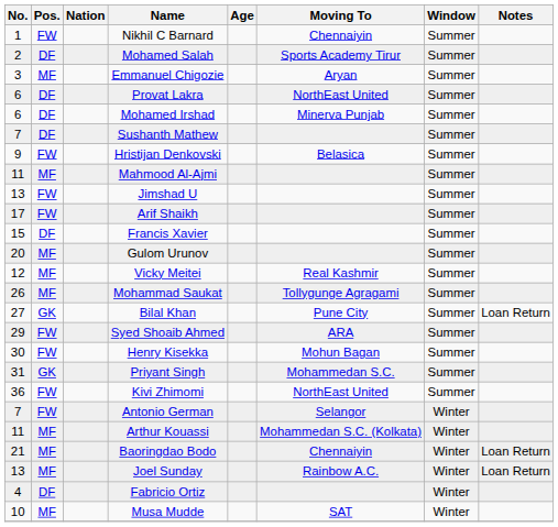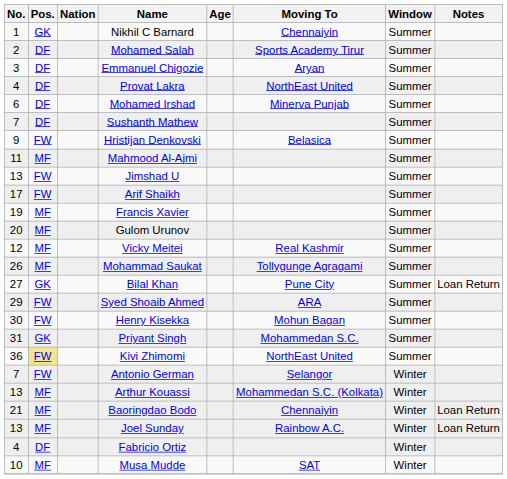 <table class="wikitable sortable" style="font-size: 95%; text-align: center;">
 <tr>
 <th>No.</th>
 <th>Pos.</th>
 <th>Nation</th>
 <th>Name</th>
 <th>Age</th>
 <th>Moving To</th>
 <th>Window</th>
 <th>Notes</th>
 </tr>
 <tr>
 <td>1</td>
-<td><a href='#'>FW</a></td>
+<td><a href='#'>GK</a></td>
 <td></td>
 <td>Nikhil C Barnard</td>
 <td></td>
 <td> <a href='#'>Chennaiyin</a></td>
 <td>Summer</td>
 <td></td>
 </tr>
 <tr bgcolor="#efefef">
 <td>2</td>
 <td><a href='#'>DF</a></td>
 <td></td>
 <td><a href='#'>Mohamed Salah</a></td>
 <td></td>
 <td> <a href='#'>Sports Academy Tirur</a></td>
 <td>Summer</td>
 <td></td>
 </tr>
 <tr>
 <td>3</td>
-<td><a href='#'>MF</a></td>
+<td><a href='#'>DF</a></td>
 <td></td>
 <td><a href='#'>Emmanuel Chigozie</a></td>
 <td></td>
 <td> <a href='#'>Aryan</a></td>
 <td>Summer</td>
 <td></td>
 </tr>
 <tr bgcolor="#efefef">
-<td>6</td>
+<td>4</td>
 <td><a href='#'>DF</a></td>
 <td></td>
 <td><a href='#'>Provat Lakra</a></td>
 <td></td>
 <td> <a href='#'>NorthEast United</a></td>
 <td>Summer</td>
 <td></td>
 </tr>
 <tr>
 <td>6</td>
 <td><a href='#'>DF</a></td>
 <td></td>
 <td><a href='#'>Mohamed Irshad</a></td>
 <td></td>
 <td> <a href='#'>Minerva Punjab</a></td>
 <td>Summer</td>
 <td></td>
 </tr>
 <tr bgcolor="#efefef">
 <td>7</td>
 <td><a href='#'>DF</a></td>
 <td></td>
 <td><a href='#'>Sushanth Mathew</a></td>
 <td></td>
 <td></td>
 <td>Summer</td>
 <td></td>
 </tr>
 <tr>
 <td>9</td>
 <td><a href='#'>FW</a></td>
 <td></td>
 <td><a href='#'>Hristijan Denkovski</a></td>
 <td></td>
 <td><a href='#'>Belasica</a></td>
 <td>Summer</td>
 <td></td>
 </tr>
 <tr bgcolor="#efefef">
 <td>11</td>
 <td><a href='#'>MF</a></td>
 <td></td>
 <td><a href='#'>Mahmood Al-Ajmi</a></td>
 <td></td>
 <td></td>
 <td>Summer</td>
 <td></td>
 </tr>
 <tr>
 <td>13</td>
 <td><a href='#'>FW</a></td>
 <td></td>
 <td><a href='#'>Jimshad U</a></td>
 <td></td>
 <td></td>
 <td>Summer</td>
 <td></td>
 </tr>
 <tr bgcolor="#efefef">
 <td>17</td>
 <td><a href='#'>FW</a></td>
 <td></td>
 <td><a href='#'>Arif Shaikh</a></td>
 <td></td>
 <td></td>
 <td>Summer</td>
 <td></td>
 </tr>
 <tr>
-<td>15</td>
-<td><a href='#'>DF</a></td>
+<td>19</td>
+<td><a href='#'>MF</a></td>
 <td></td>
 <td><a href='#'>Francis Xavier</a></td>
 <td></td>
 <td></td>
 <td>Summer</td>
 <td></td>
 </tr>
 <tr bgcolor="#efefef">
 <td>20</td>
 <td><a href='#'>MF</a></td>
 <td></td>
 <td>Gulom Urunov</td>
 <td></td>
 <td></td>
 <td>Summer</td>
 <td></td>
 </tr>
 <tr>
 <td>12</td>
 <td><a href='#'>MF</a></td>
 <td></td>
 <td><a href='#'>Vicky Meitei</a></td>
 <td></td>
 <td> <a href='#'>Real Kashmir</a></td>
 <td>Summer</td>
 <td></td>
 </tr>
 <tr bgcolor="#efefef">
 <td>26</td>
 <td><a href='#'>MF</a></td>
 <td></td>
 <td><a href='#'>Mohammad Saukat</a></td>
 <td></td>
 <td> <a href='#'>Tollygunge Agragami</a></td>
 <td>Summer</td>
 <td></td>
 </tr>
 <tr>
 <td>27</td>
 <td><a href='#'>GK</a></td>
 <td></td>
 <td><a href='#'>Bilal Khan</a></td>
 <td></td>
 <td> <a href='#'>Pune City</a></td>
 <td>Summer</td>
 <td>Loan Return</td>
 </tr>
 <tr bgcolor="#efefef">
 <td>29</td>
 <td><a href='#'>FW</a></td>
 <td></td>
 <td><a href='#'>Syed Shoaib Ahmed</a></td>
 <td></td>
 <td> <a href='#'>ARA</a></td>
 <td>Summer</td>
 <td></td>
 </tr>
 <tr>
 <td>30</td>
 <td><a href='#'>FW</a></td>
 <td></td>
 <td><a href='#'>Henry Kisekka</a></td>
 <td></td>
 <td> <a href='#'>Mohun Bagan</a></td>
 <td>Summer</td>
 <td></td>
 </tr>
 <tr bgcolor="#efefef">
 <td>31</td>
 <td><a href='#'>GK</a></td>
 <td></td>
 <td><a href='#'>Priyant Singh</a></td>
 <td></td>
 <td><a href='#'>Mohammedan S.C.</a></td>
 <td>Summer</td>
 <td></td>
 </tr>
 <tr>
 <td>36</td>
-<td><a href='#'>FW</a></td>
+<td style="background: khaki;"><a href='#'>FW</a></td>
 <td></td>
 <td><a href='#'>Kivi Zhimomi</a></td>
 <td></td>
 <td> <a href='#'>NorthEast United</a></td>
 <td>Summer</td>
 <td></td>
 </tr>
 <tr bgcolor="#efefef">
 <td>7</td>
 <td><a href='#'>FW</a></td>
 <td></td>
 <td><a href='#'>Antonio German</a></td>
 <td></td>
 <td><a href='#'>Selangor</a></td>
 <td>Winter</td>
 <td></td>
 </tr>
 <tr bgcolor="#efefef">
-<td>11</td>
+<td>13</td>
 <td><a href='#'>MF</a></td>
 <td></td>
 <td><a href='#'>Arthur Kouassi</a></td>
 <td></td>
 <td><a href='#'>Mohammedan S.C. (Kolkata)</a></td>
 <td>Winter</td>
 <td></td>
 </tr>
 <tr bgcolor="#efefef">
 <td>21</td>
 <td><a href='#'>MF</a></td>
 <td></td>
 <td><a href='#'>Baoringdao Bodo</a></td>
 <td></td>
 <td><a href='#'>Chennaiyin</a></td>
 <td>Winter</td>
 <td>Loan Return</td>
 </tr>
 <tr bgcolor="#efefef">
 <td>13</td>
 <td><a href='#'>MF</a></td>
 <td></td>
 <td><a href='#'>Joel Sunday</a></td>
 <td></td>
 <td> <a href='#'>Rainbow A.C.</a></td>
 <td>Winter</td>
 <td>Loan Return</td>
 </tr>
 <tr bgcolor="#efefef">
 <td>4</td>
 <td><a href='#'>DF</a></td>
 <td></td>
 <td><a href='#'>Fabricio Ortiz</a></td>
 <td></td>
 <td></td>
 <td>Winter</td>
 <td></td>
 </tr>
 <tr>
 <td>10</td>
 <td><a href='#'>MF</a></td>
 <td></td>
 <td><a href='#'>Musa Mudde</a></td>
 <td></td>
 <td> <a href='#'>SAT</a></td>
 <td>Winter</td>
 <td></td>
 </tr>
 <tr>
 </tr>
 </table>
